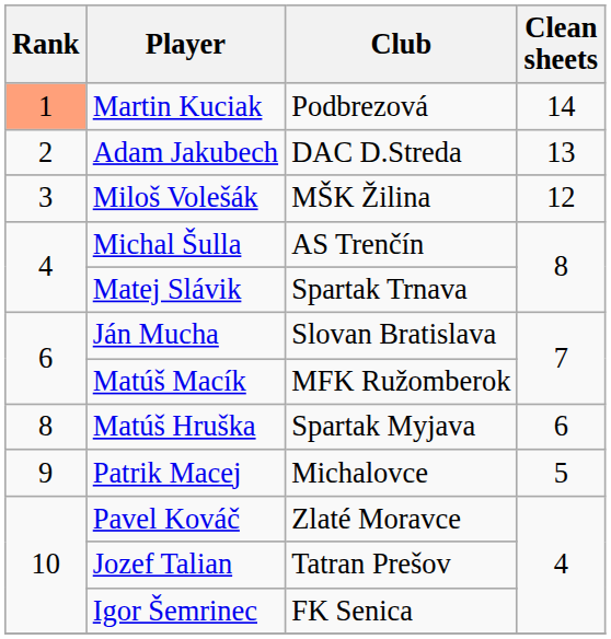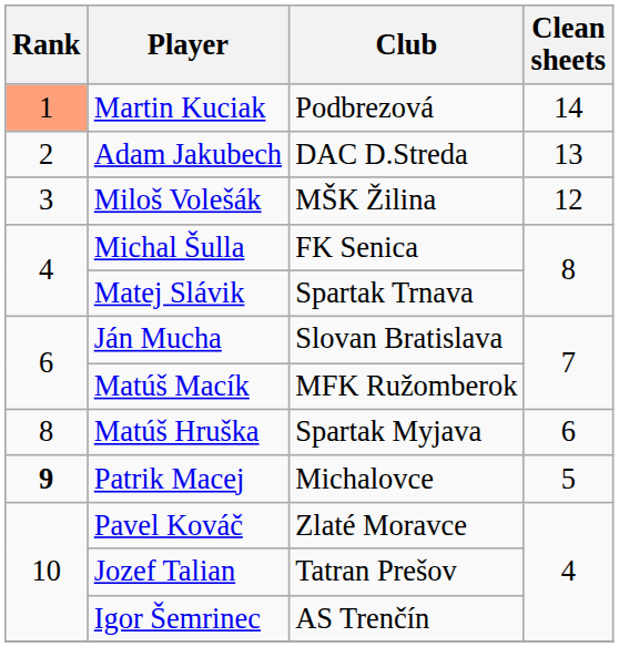 <table class="wikitable sortable" style="text-align:center">
 <tr>
 <th>Rank</th>
 <th>Player</th>
 <th>Club</th>
 <th>Clean<br> sheets</th>
 </tr>
 <tr>
 <td rowspan="1" style="background: lightsalmon;">1</td>
 <td align="left"> <a href='#'>Martin Kuciak</a></td>
 <td align="left">Podbrezová</td>
 <td rowspan="1">14</td>
 </tr>
 <tr>
 <td rowspan="1">2</td>
 <td align="left"> <a href='#'>Adam Jakubech</a></td>
 <td align="left">DAC D.Streda</td>
 <td rowspan="1">13</td>
 </tr>
 <tr>
 <td rowspan="1">3</td>
 <td align="left"> <a href='#'>Miloš Volešák</a></td>
 <td align="left">MŠK Žilina</td>
 <td rowspan="1">12</td>
 </tr>
 <tr>
 <td rowspan="2">4</td>
 <td align="left"> <a href='#'>Michal Šulla</a></td>
-<td align="left">AS Trenčín</td>
+<td align="left">FK Senica</td>
 <td rowspan="2">8</td>
 </tr>
 <tr>
 <td align="left"> <a href='#'>Matej Slávik</a></td>
 <td align="left">Spartak Trnava</td>
 </tr>
 <tr>
 <td rowspan="2">6</td>
 <td align="left"> <a href='#'>Ján Mucha</a></td>
 <td align="left">Slovan Bratislava</td>
 <td rowspan="2">7</td>
 </tr>
 <tr>
 <td align="left"> <a href='#'>Matúš Macík</a></td>
 <td align="left">MFK Ružomberok</td>
 </tr>
 <tr>
 <td rowspan="1">8</td>
 <td align="left"> <a href='#'>Matúš Hruška</a></td>
 <td align="left">Spartak Myjava</td>
 <td rowspan="1">6</td>
 </tr>
 <tr>
-<td rowspan="1">9</td>
+<td rowspan="1"><strong>9</strong></td>
 <td align="left"> <a href='#'>Patrik Macej</a></td>
 <td align="left">Michalovce</td>
 <td rowspan="1">5</td>
 </tr>
 <tr>
 <td rowspan="3">10</td>
 <td align="left"> <a href='#'>Pavel Kováč</a></td>
 <td align="left">Zlaté Moravce</td>
 <td rowspan="3">4</td>
 </tr>
 <tr>
 <td align="left"> <a href='#'>Jozef Talian</a></td>
 <td align="left">Tatran Prešov</td>
 </tr>
 <tr>
 <td align="left"> <a href='#'>Igor Šemrinec</a></td>
-<td align="left">FK Senica</td>
+<td align="left">AS Trenčín</td>
 </tr>
 <tr>
 </tr>
 </table>
